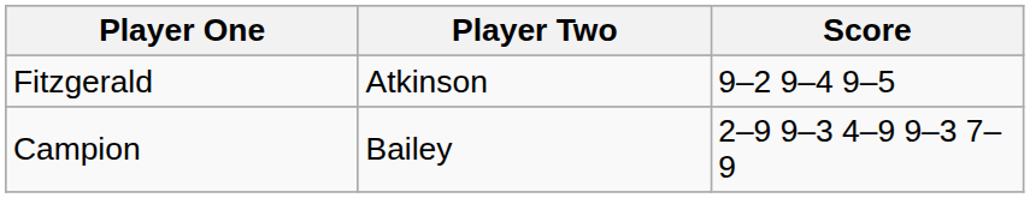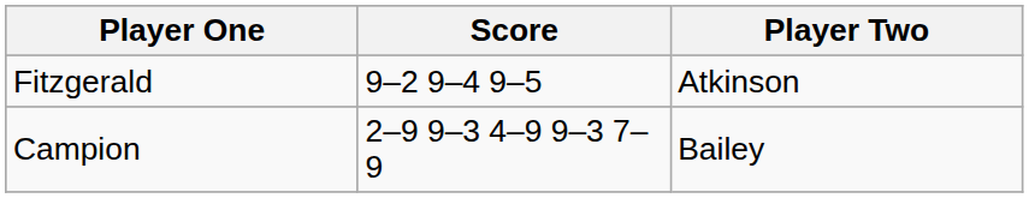 <table class="wikitable">
 <tr>
 <th width=170>Player One</th>
+<th width=150>Score</th>
 <th width=170>Player Two</th>
-<th width=150>Score</th>
 </tr>
 <tr>
 <td> Fitzgerald</td>
+<td>9–2 9–4 9–5</td>
 <td> Atkinson</td>
-<td>9–2 9–4 9–5</td>
 </tr>
 <tr>
 <td> Campion</td>
+<td>2–9 9–3 4–9 9–3 7–9</td>
 <td> Bailey</td>
-<td>2–9 9–3 4–9 9–3 7–9</td>
 </tr>
 </table>
